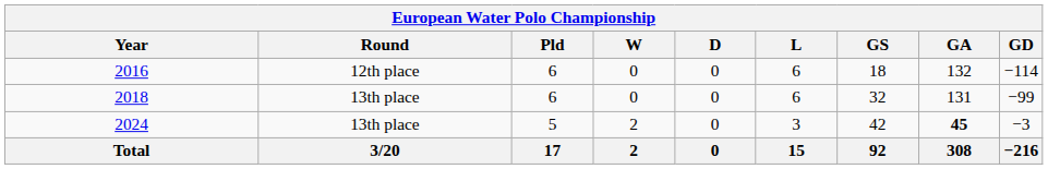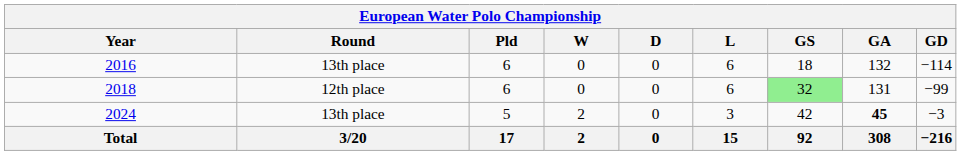 <table class="wikitable" width=50% style="text-align: center;font-size:100%;">
 <tr>
 <th colspan=10><a href='#'>European Water Polo Championship</a></th>
 </tr>
 <tr>
 <th width=25%>Year</th>
 <th width=25%>Round</th>
 <th width=8%>Pld</th>
 <th width=8%>W</th>
 <th width=8%>D</th>
 <th width=8%>L</th>
 <th width=8%>GS</th>
 <th width=8%>GA</th>
 <th width=10%>GD</th>
 </tr>
 <tr>
 <td><a href='#'>2016</a></td>
-<td>12th place</td>
+<td>13th place</td>
 <td>6</td>
 <td>0</td>
 <td>0</td>
 <td>6</td>
 <td>18</td>
 <td>132</td>
 <td>−114</td>
 </tr>
 <tr>
 <td><a href='#'>2018</a></td>
-<td>13th place</td>
+<td>12th place</td>
 <td>6</td>
 <td>0</td>
 <td>0</td>
 <td>6</td>
-<td>32</td>
+<td style="background: lightgreen;">32</td>
 <td>131</td>
 <td>−99</td>
 </tr>
 <tr>
 <td><a href='#'>2024</a></td>
 <td>13th place</td>
 <td>5</td>
 <td>2</td>
 <td>0</td>
 <td>3</td>
 <td>42</td>
 <td><strong>45</strong></td>
 <td>−3</td>
 </tr>
 <tr>
 <th>Total</th>
 <th>3/20</th>
 <th>17</th>
 <th>2</th>
 <th>0</th>
 <th>15</th>
 <th>92</th>
 <th>308</th>
 <th>−216</th>
 </tr>
 </table>
